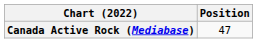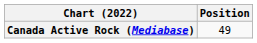 <table class="wikitable plainrowheaders" style="text-align:center">
 <tr>
 <th scope="col">Chart (2022)</th>
 <th scope="col">Position</th>
 </tr>
 <tr>
 <th scope="row">Canada Active Rock (<em><a href='#'>Mediabase</a></em>)</th>
-<td>47</td>
+<td>49</td>
 </tr>
 </table>
